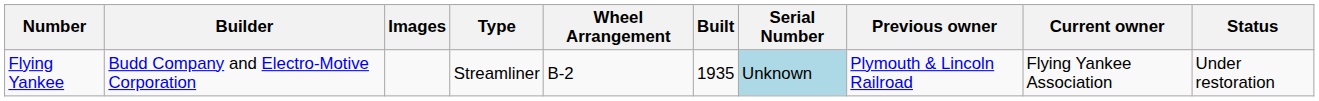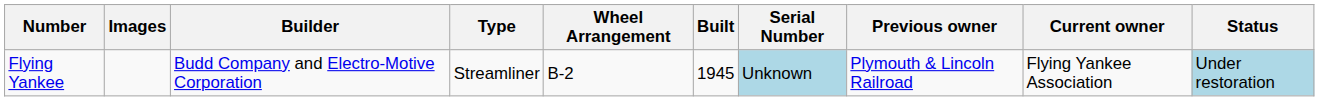 <table class="wikitable">
 <tr>
 <th>Number</th>
+<th>Images</th>
 <th>Builder</th>
-<th>Images</th>
 <th>Type</th>
 <th>Wheel Arrangement</th>
 <th>Built</th>
 <th>Serial Number</th>
 <th>Previous owner</th>
 <th>Current owner</th>
 <th>Status</th>
 </tr>
 <tr>
 <td><a href='#'>Flying Yankee</a></td>
+<td></td>
 <td><a href='#'>Budd Company</a> and <a href='#'>Electro-Motive Corporation</a></td>
-<td></td>
 <td>Streamliner</td>
 <td>B-2</td>
-<td>1935</td>
+<td>1945</td>
 <td style="background: lightblue;">Unknown</td>
 <td><a href='#'>Plymouth & Lincoln Railroad</a></td>
 <td>Flying Yankee Association</td>
-<td>Under restoration</td>
+<td style="background: lightblue;">Under restoration</td>
 </tr>
 </table>
